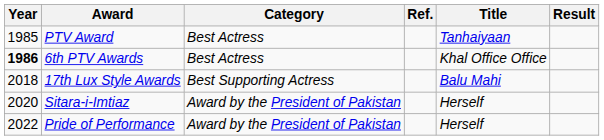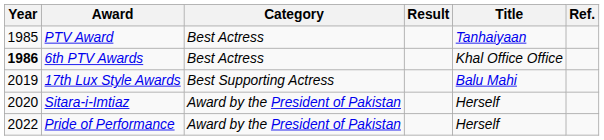 <table class="wikitable">
 <tr>
 <th>Year</th>
 <th>Award</th>
 <th>Category</th>
+<th>Result</th>
+<th>Title</th>
 <th>Ref.</th>
-<th>Title</th>
-<th>Result</th>
 </tr>
 <tr>
 <td>1985</td>
 <td><em><a href='#'>PTV Award</a></em></td>
 <td><em>Best Actress</em></td>
 <td></td>
 <td><em><a href='#'>Tanhaiyaan</a></em></td>
 <td></td>
 </tr>
 <tr>
 <td><strong>1986</strong></td>
 <td><em><a href='#'>6th PTV Awards</a></em></td>
 <td><em>Best Actress</em></td>
 <td></td>
 <td><em>Khal Office Office</em></td>
 <td></td>
 </tr>
 <tr>
-<td>2018</td>
+<td>2019</td>
 <td><em><a href='#'>17th Lux Style Awards</a></em></td>
 <td><em>Best Supporting Actress</em></td>
 <td></td>
 <td><em><a href='#'>Balu Mahi</a></em></td>
 <td></td>
 </tr>
 <tr>
 <td>2020</td>
 <td><em><a href='#'>Sitara-i-Imtiaz</a></em></td>
 <td><em>Award by the <a href='#'>President of Pakistan</a></em></td>
 <td></td>
 <td><em>Herself</em></td>
 <td></td>
 </tr>
 <tr>
 <td>2022</td>
 <td><em><a href='#'>Pride of Performance</a></em></td>
 <td><em>Award by the <a href='#'>President of Pakistan</a></em></td>
 <td></td>
 <td><em>Herself</em></td>
 <td></td>
 </tr>
 </table>
